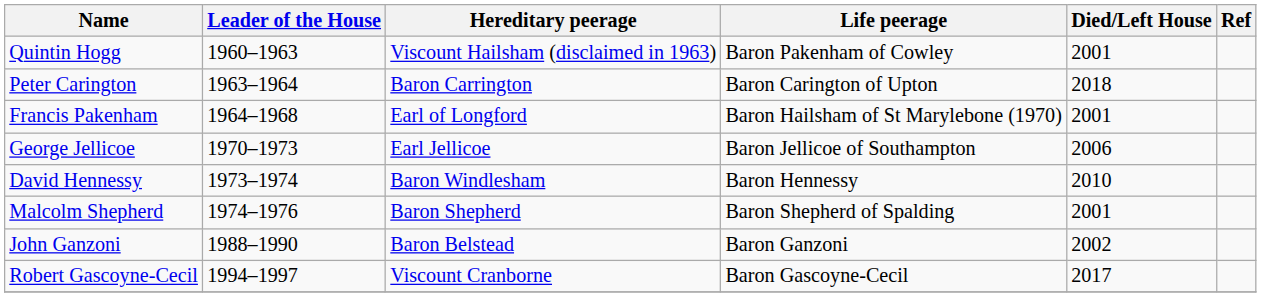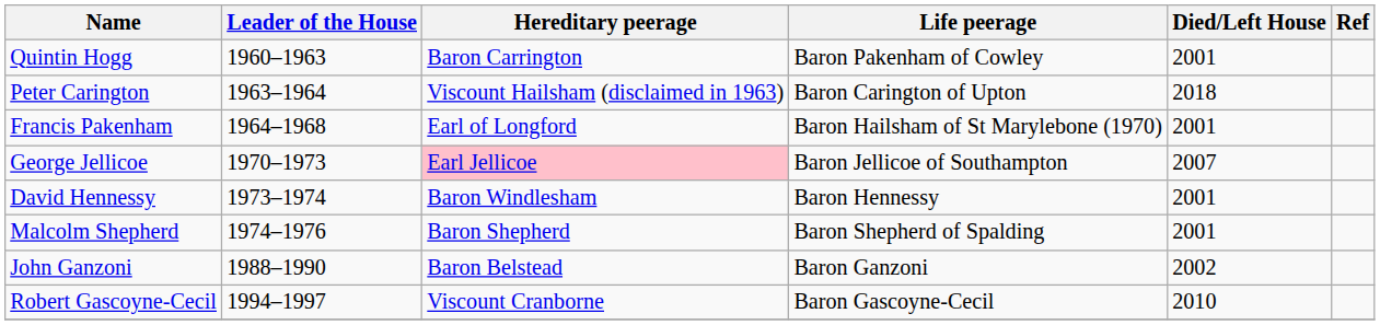 <table class="wikitable">
 <tr>
 <th>Name</th>
 <th><a href='#'>Leader of the House</a></th>
 <th>Hereditary peerage</th>
 <th>Life peerage</th>
 <th>Died/Left House</th>
 <th>Ref</th>
 </tr>
 <tr>
 <td><a href='#'>Quintin Hogg</a></td>
 <td>1960–1963</td>
-<td><a href='#'>Viscount Hailsham</a> (<a href='#'>disclaimed in 1963</a>)</td>
+<td><a href='#'>Baron Carrington</a></td>
 <td>Baron Pakenham of Cowley</td>
 <td>2001</td>
 <td></td>
 </tr>
 <tr>
 <td><a href='#'>Peter Carington</a></td>
 <td>1963–1964</td>
-<td><a href='#'>Baron Carrington</a></td>
+<td><a href='#'>Viscount Hailsham</a> (<a href='#'>disclaimed in 1963</a>)</td>
 <td>Baron Carington of Upton</td>
 <td>2018</td>
 <td></td>
 </tr>
 <tr>
 <td><a href='#'>Francis Pakenham</a></td>
 <td>1964–1968</td>
 <td><a href='#'>Earl of Longford</a></td>
 <td>Baron Hailsham of St Marylebone (1970)</td>
 <td>2001</td>
 <td></td>
 </tr>
 <tr>
 <td><a href='#'>George Jellicoe</a></td>
 <td>1970–1973</td>
-<td><a href='#'>Earl Jellicoe</a></td>
+<td style="background: pink;"><a href='#'>Earl Jellicoe</a></td>
 <td>Baron Jellicoe of Southampton</td>
-<td>2006</td>
+<td>2007</td>
 <td></td>
 </tr>
 <tr>
 <td><a href='#'>David Hennessy</a></td>
 <td>1973–1974</td>
 <td><a href='#'>Baron Windlesham</a></td>
 <td>Baron Hennessy</td>
-<td>2010</td>
+<td>2001</td>
 <td></td>
 </tr>
 <tr>
 <td><a href='#'>Malcolm Shepherd</a></td>
 <td>1974–1976</td>
 <td><a href='#'>Baron Shepherd</a></td>
 <td>Baron Shepherd of Spalding</td>
 <td>2001</td>
 <td></td>
 </tr>
 <tr>
 <td><a href='#'>John Ganzoni</a></td>
 <td>1988–1990</td>
 <td><a href='#'>Baron Belstead</a></td>
 <td>Baron Ganzoni</td>
 <td>2002</td>
 <td></td>
 </tr>
 <tr>
 <td><a href='#'>Robert Gascoyne-Cecil</a></td>
 <td>1994–1997</td>
 <td><a href='#'>Viscount Cranborne</a></td>
 <td>Baron Gascoyne-Cecil</td>
-<td>2017</td>
+<td>2010</td>
 <td></td>
 </tr>
 <tr>
 </tr>
 </table>
